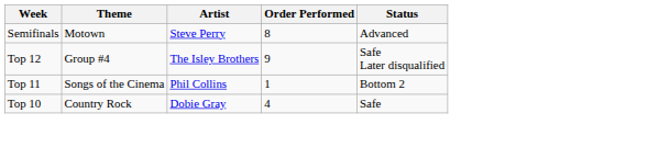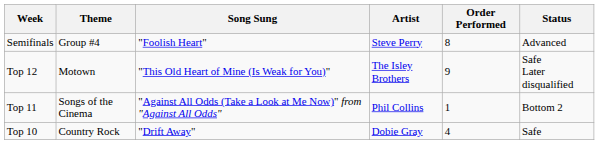 <table class="wikitable">
 <tr>
 <th>Week</th>
 <th>Theme</th>
+<th>Song Sung</th>
 <th>Artist</th>
 <th>Order Performed</th>
 <th>Status</th>
 </tr>
 <tr>
 <td>Semifinals</td>
-<td>Motown</td>
+<td>Group #4</td>
+<td>"<a href='#'>Foolish Heart</a>"</td>
 <td><a href='#'>Steve Perry</a></td>
 <td>8</td>
 <td>Advanced</td>
 </tr>
 <tr>
 <td>Top 12</td>
-<td>Group #4</td>
+<td>Motown</td>
+<td>"<a href='#'>This Old Heart of Mine (Is Weak for You)</a>"</td>
 <td><a href='#'>The Isley Brothers</a></td>
 <td>9</td>
 <td>Safe<br>Later disqualified</td>
 </tr>
 <tr>
 <td>Top 11</td>
 <td>Songs of the Cinema</td>
+<td>"<a href='#'>Against All Odds (Take a Look at Me Now)</a>" <em>from "<a href='#'>Against All Odds</a>"</em></td>
 <td><a href='#'>Phil Collins</a></td>
 <td>1</td>
 <td>Bottom 2</td>
 </tr>
 <tr>
 <td>Top 10</td>
 <td>Country Rock</td>
+<td>"<a href='#'>Drift Away</a>"</td>
 <td><a href='#'>Dobie Gray</a></td>
 <td>4</td>
 <td>Safe</td>
 </tr>
 </table>
